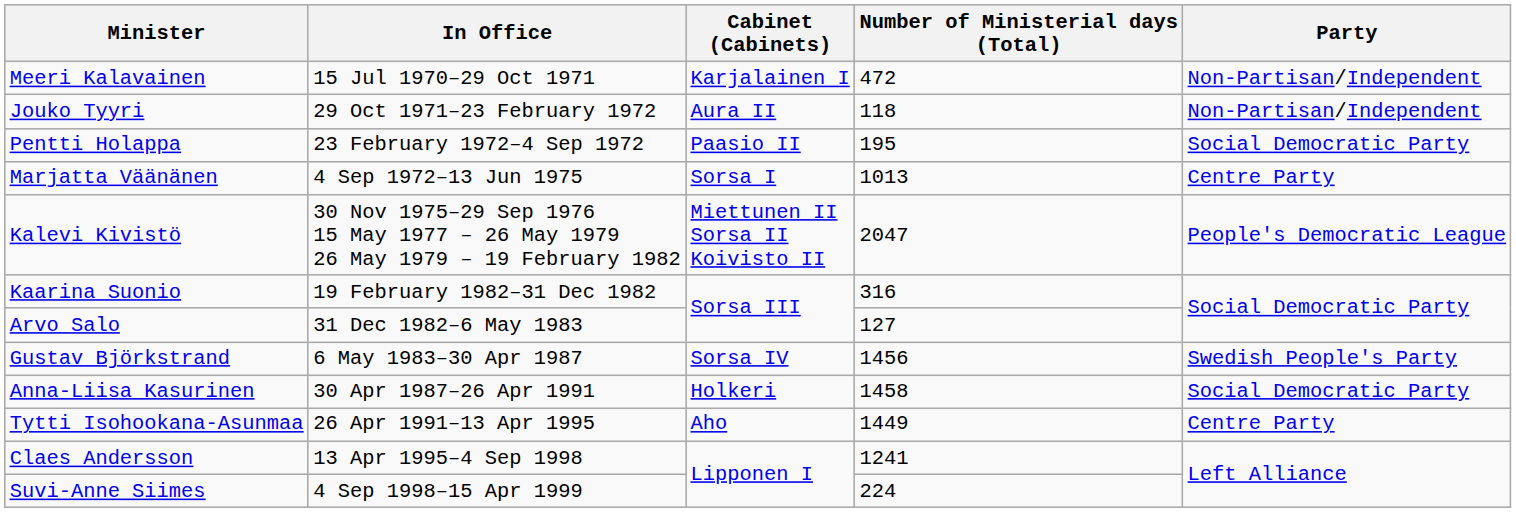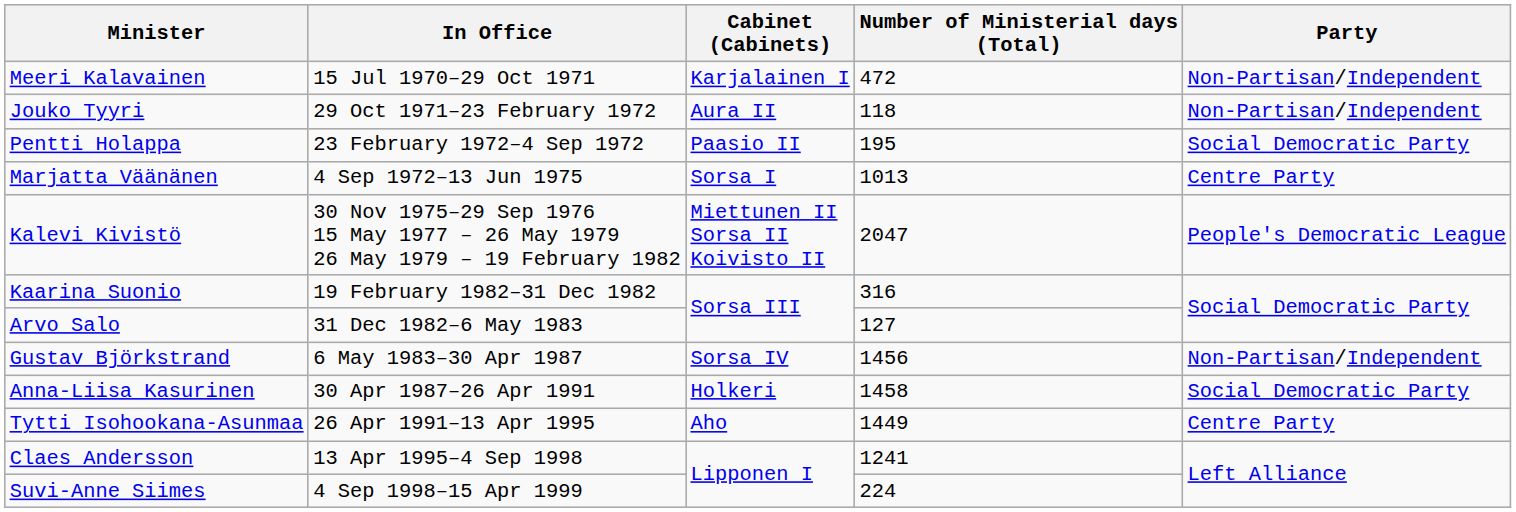 <table class="wikitable">
 <tr>
 <th>Minister</th>
 <th>In Office</th>
 <th>Cabinet<br>(Cabinets)</th>
 <th>Number of Ministerial days <br>(Total)</th>
 <th>Party</th>
 </tr>
 <tr>
 <td><a href='#'>Meeri Kalavainen</a></td>
 <td>15 Jul 1970–29 Oct 1971</td>
 <td><a href='#'>Karjalainen I</a></td>
 <td>472</td>
 <td><a href='#'>Non-Partisan</a>/<a href='#'>Independent</a></td>
 </tr>
 <tr>
 <td><a href='#'>Jouko Tyyri</a></td>
 <td>29 Oct 1971–23  February 1972</td>
 <td><a href='#'>Aura II</a></td>
 <td>118</td>
 <td><a href='#'>Non-Partisan</a>/<a href='#'>Independent</a></td>
 </tr>
 <tr>
 <td><a href='#'>Pentti Holappa</a></td>
 <td>23  February 1972–4 Sep 1972</td>
 <td><a href='#'>Paasio II</a></td>
 <td>195</td>
 <td><a href='#'>Social Democratic Party</a></td>
 </tr>
 <tr>
 <td><a href='#'>Marjatta Väänänen</a></td>
 <td>4 Sep 1972–13 Jun 1975</td>
 <td><a href='#'>Sorsa I</a></td>
 <td>1013</td>
 <td><a href='#'>Centre Party</a></td>
 </tr>
 <tr>
 <td><a href='#'>Kalevi Kivistö</a></td>
 <td>30 Nov 1975–29 Sep 1976<br>15 May 1977 – 26 May 1979<br>26 May 1979 – 19  February 1982</td>
 <td><a href='#'>Miettunen II</a><br><a href='#'>Sorsa II</a><br><a href='#'>Koivisto II</a></td>
 <td>2047</td>
 <td><a href='#'>People's Democratic League</a></td>
 </tr>
 <tr>
 <td><a href='#'>Kaarina Suonio</a></td>
 <td>19  February 1982–31 Dec 1982</td>
 <td rowspan=2><a href='#'>Sorsa III</a></td>
 <td>316</td>
 <td rowspan=2><a href='#'>Social Democratic Party</a></td>
 </tr>
 <tr>
 <td><a href='#'>Arvo Salo</a></td>
 <td>31 Dec 1982–6 May 1983</td>
 <td>127</td>
 </tr>
 <tr>
 <td><a href='#'>Gustav Björkstrand</a></td>
 <td>6 May 1983–30 Apr 1987</td>
 <td><a href='#'>Sorsa IV</a></td>
 <td>1456</td>
-<td><a href='#'>Swedish People's Party</a></td>
+<td><a href='#'>Non-Partisan</a>/<a href='#'>Independent</a></td>
 </tr>
 <tr>
 <td><a href='#'>Anna-Liisa Kasurinen</a></td>
 <td>30 Apr 1987–26 Apr 1991</td>
 <td><a href='#'>Holkeri</a></td>
 <td>1458</td>
 <td><a href='#'>Social Democratic Party</a></td>
 </tr>
 <tr>
 <td><a href='#'>Tytti Isohookana-Asunmaa</a></td>
 <td>26 Apr 1991–13 Apr 1995</td>
 <td><a href='#'>Aho</a></td>
 <td>1449</td>
 <td><a href='#'>Centre Party</a></td>
 </tr>
 <tr>
 <td><a href='#'>Claes Andersson</a></td>
 <td>13 Apr 1995–4 Sep 1998</td>
 <td rowspan=2><a href='#'>Lipponen I</a></td>
 <td>1241</td>
 <td rowspan=2><a href='#'>Left Alliance</a></td>
 </tr>
 <tr>
 <td><a href='#'>Suvi-Anne Siimes</a></td>
 <td>4 Sep 1998–15 Apr 1999</td>
 <td>224</td>
 </tr>
 </table>
